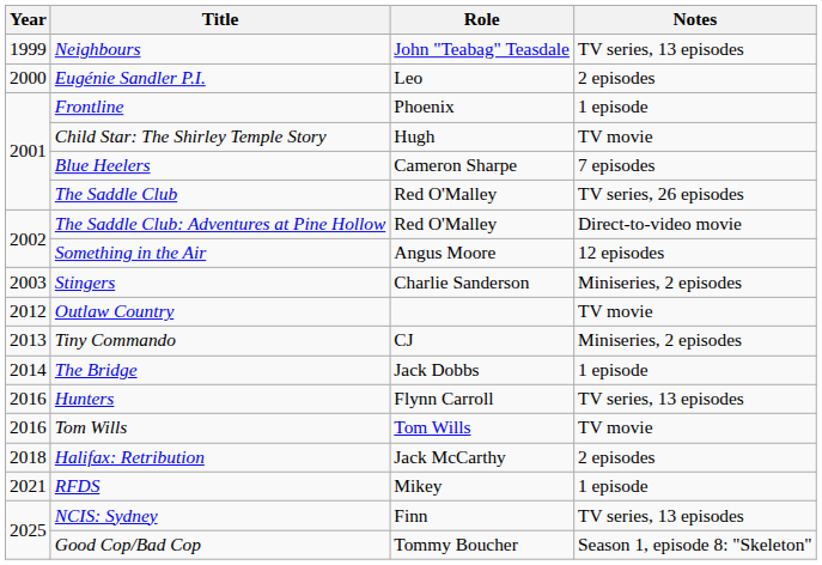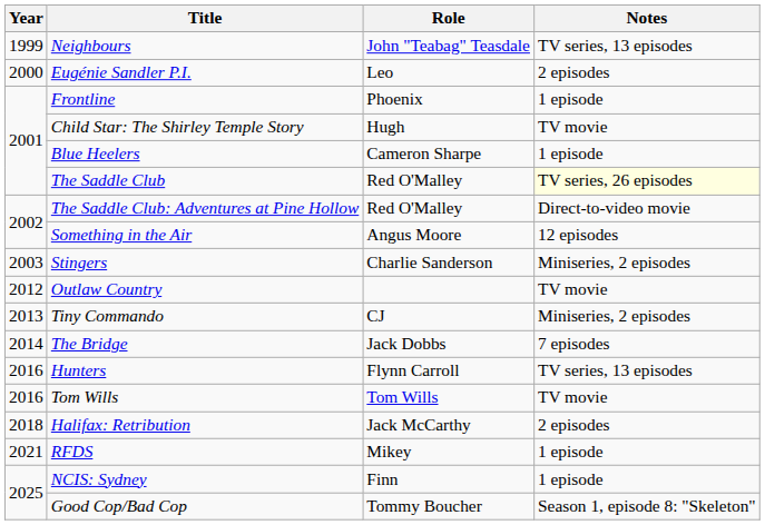 <table class="wikitable sortable">
 <tr>
 <th>Year</th>
 <th>Title</th>
 <th>Role</th>
 <th>Notes</th>
 </tr>
 <tr>
 <td>1999</td>
 <td><em><a href='#'>Neighbours</a></em></td>
 <td><a href='#'>John "Teabag" Teasdale</a></td>
 <td>TV series, 13 episodes</td>
 </tr>
 <tr>
 <td>2000</td>
 <td><em><a href='#'>Eugénie Sandler P.I.</a></em></td>
 <td>Leo</td>
 <td>2 episodes</td>
 </tr>
 <tr>
 <td rowspan="4">2001</td>
 <td><em><a href='#'>Frontline</a></em></td>
 <td>Phoenix</td>
 <td>1 episode</td>
 </tr>
 <tr>
 <td><em>Child Star: The Shirley Temple Story</em></td>
 <td>Hugh</td>
 <td>TV movie</td>
 </tr>
 <tr>
 <td><em><a href='#'>Blue Heelers</a></em></td>
 <td>Cameron Sharpe</td>
-<td>7 episodes</td>
+<td>1 episode</td>
 </tr>
 <tr>
 <td><em><a href='#'>The Saddle Club</a></em></td>
 <td>Red O'Malley</td>
-<td>TV series, 26 episodes</td>
+<td style="background: lightyellow;">TV series, 26 episodes</td>
 </tr>
 <tr>
 <td rowspan="2">2002</td>
 <td><em><a href='#'>The Saddle Club: Adventures at Pine Hollow</a></em></td>
 <td>Red O'Malley</td>
 <td>Direct-to-video movie</td>
 </tr>
 <tr>
 <td><em><a href='#'>Something in the Air</a></em></td>
 <td>Angus Moore</td>
 <td>12 episodes</td>
 </tr>
 <tr>
 <td>2003</td>
 <td><em><a href='#'>Stingers</a></em></td>
 <td>Charlie Sanderson</td>
 <td>Miniseries, 2 episodes</td>
 </tr>
 <tr>
 <td>2012</td>
 <td><em><a href='#'>Outlaw Country</a></em></td>
 <td></td>
 <td>TV movie</td>
 </tr>
 <tr>
 <td>2013</td>
 <td><em>Tiny Commando</em></td>
 <td>CJ</td>
 <td>Miniseries, 2 episodes</td>
 </tr>
 <tr>
 <td>2014</td>
 <td><em><a href='#'>The Bridge</a></em></td>
 <td>Jack Dobbs</td>
-<td>1 episode</td>
+<td>7 episodes</td>
 </tr>
 <tr>
 <td>2016</td>
 <td><em><a href='#'>Hunters</a></em></td>
 <td>Flynn Carroll</td>
 <td>TV series, 13 episodes</td>
 </tr>
 <tr>
 <td>2016</td>
 <td><em>Tom Wills</em></td>
 <td><a href='#'>Tom Wills</a></td>
 <td>TV movie</td>
 </tr>
 <tr>
 <td>2018</td>
 <td><em><a href='#'>Halifax: Retribution</a></em></td>
 <td>Jack McCarthy</td>
 <td>2 episodes</td>
 </tr>
 <tr>
 <td>2021</td>
 <td><em><a href='#'>RFDS</a></em></td>
 <td>Mikey</td>
 <td>1 episode</td>
 </tr>
 <tr>
 <td rowspan="2">2025</td>
 <td><em><a href='#'>NCIS: Sydney</a></em></td>
 <td>Finn</td>
-<td>TV series, 13 episodes</td>
+<td>1 episode</td>
 </tr>
 <tr>
 <td><em>Good Cop/Bad Cop</em></td>
 <td>Tommy Boucher</td>
 <td>Season 1, episode 8: "Skeleton"</td>
 </tr>
 </table>
